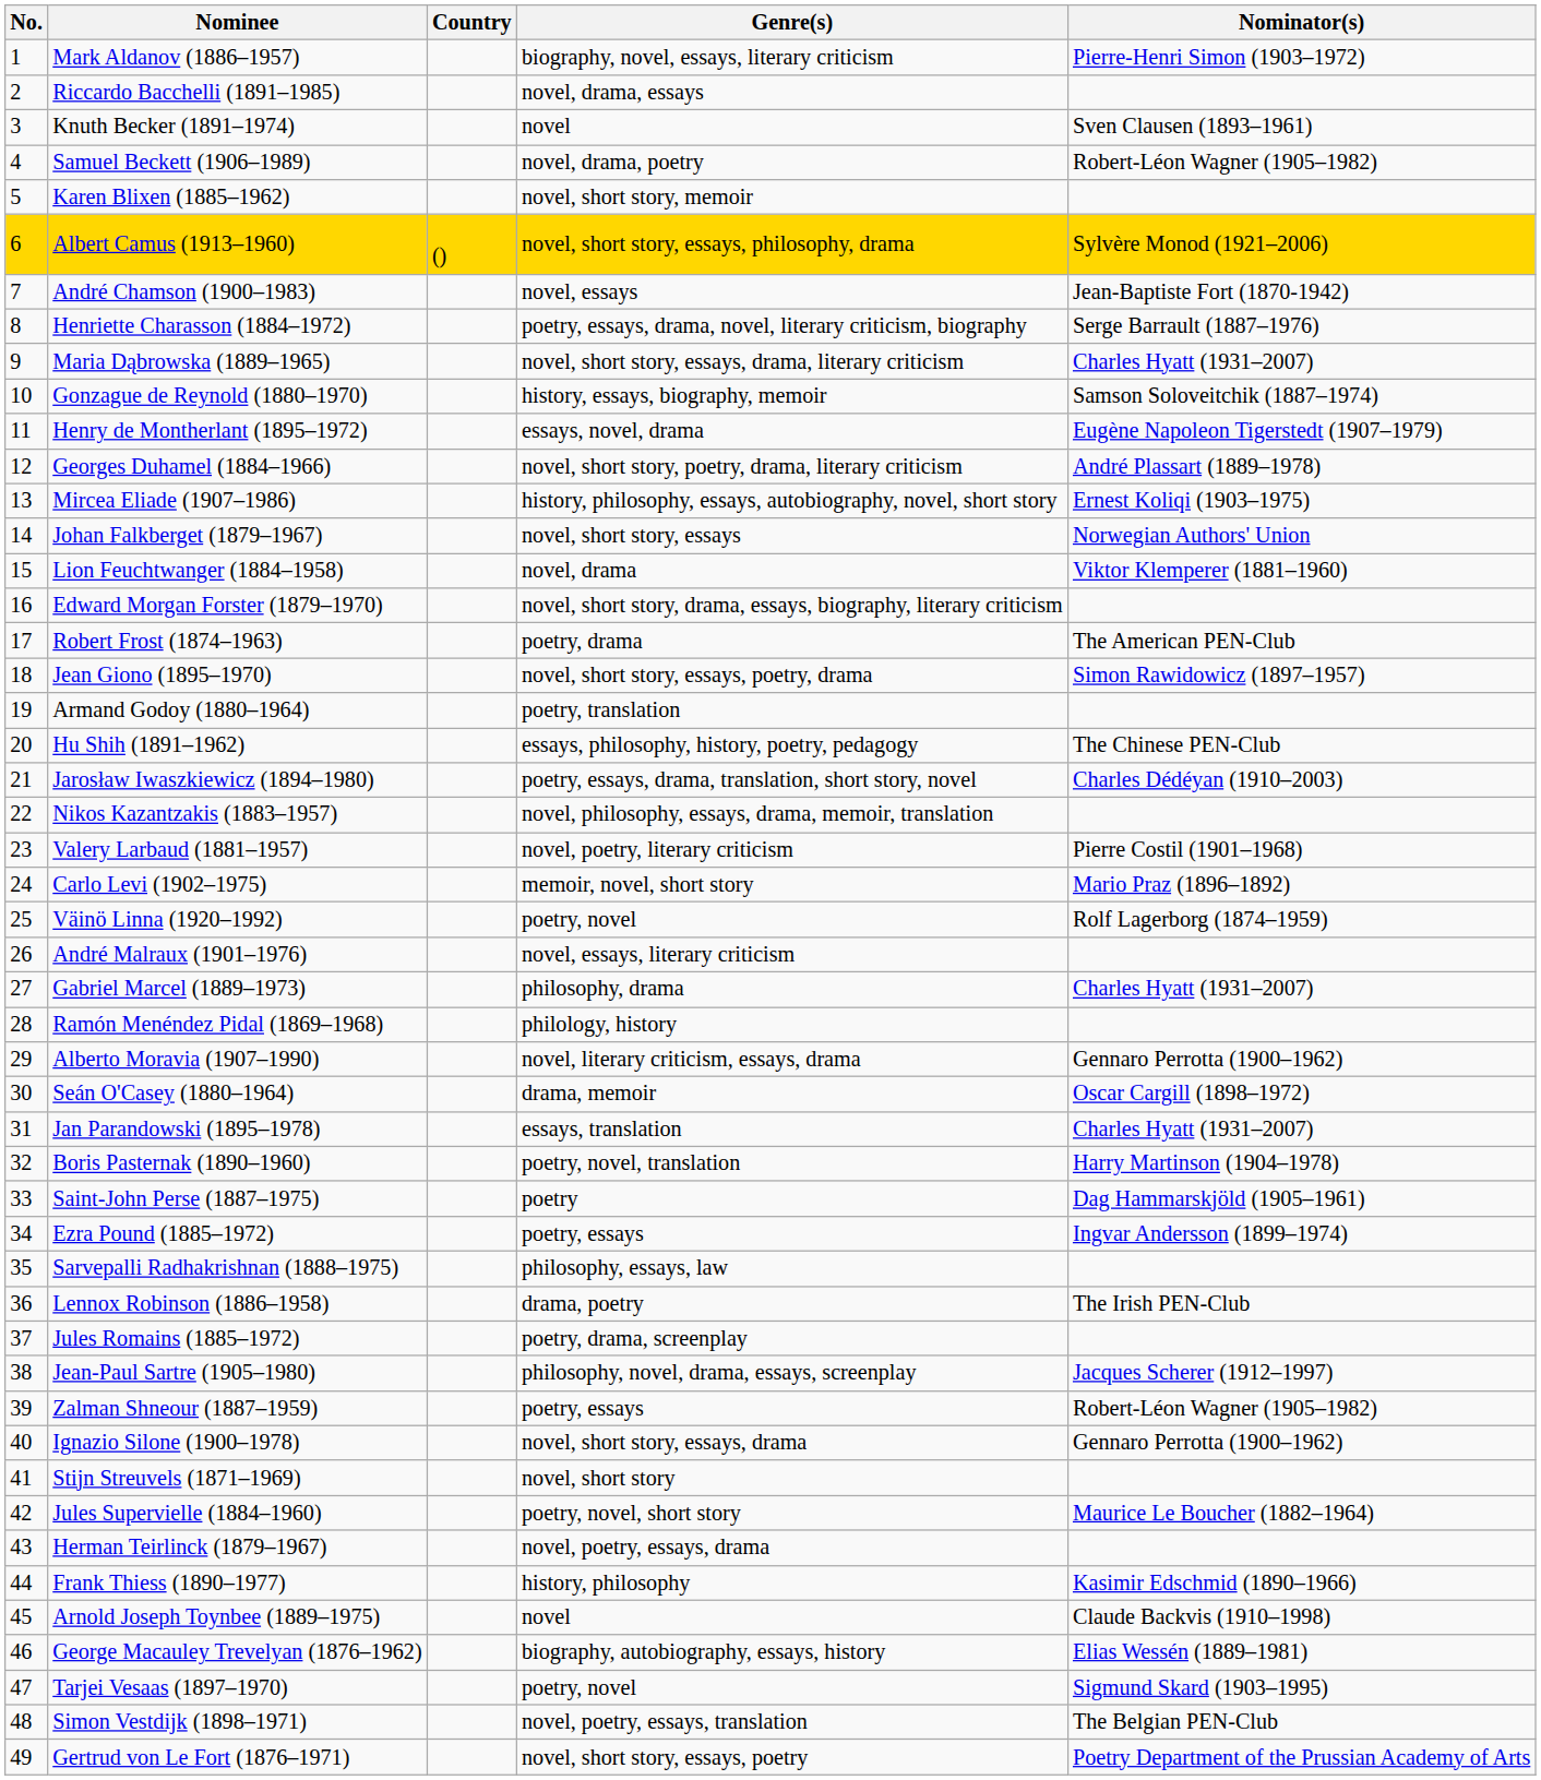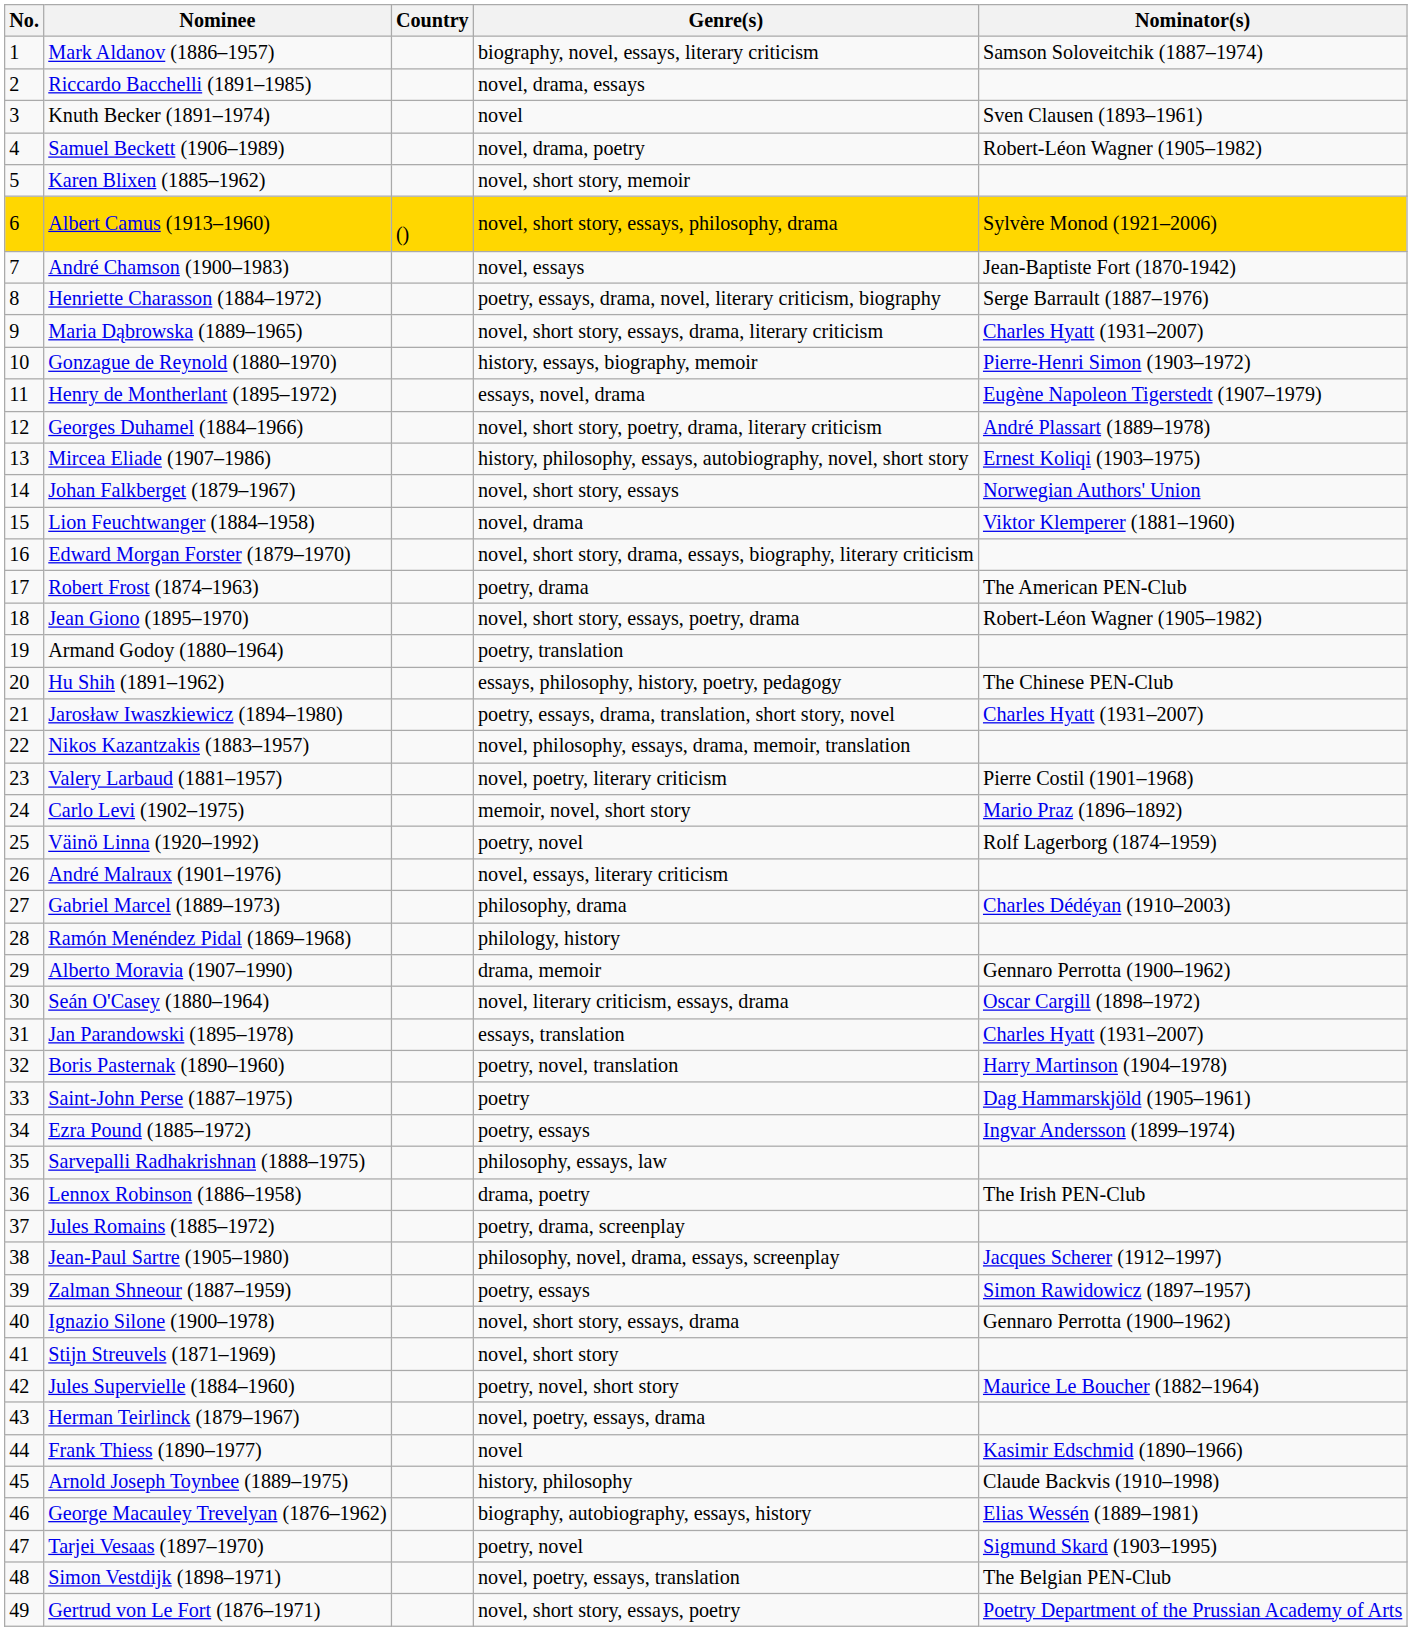 <table class="sortable wikitable mw-collapsible">
 <tr>
 <th scope=col>No.</th>
 <th scope=col>Nominee</th>
 <th scope=col>Country</th>
 <th scope=col>Genre(s)</th>
 <th scope=col>Nominator(s)</th>
 </tr>
 <tr>
 <td>1</td>
 <td><a href='#'>Mark Aldanov</a> (1886–1957)</td>
 <td><br></td>
 <td>biography, novel, essays, literary criticism</td>
-<td><a href='#'>Pierre-Henri Simon</a> (1903–1972)</td>
+<td>Samson Soloveitchik (1887–1974)</td>
 </tr>
 <tr>
 <td>2</td>
 <td><a href='#'>Riccardo Bacchelli</a> (1891–1985)</td>
 <td></td>
 <td>novel, drama, essays</td>
 <td></td>
 </tr>
 <tr>
 <td>3</td>
 <td>Knuth Becker (1891–1974)</td>
 <td></td>
 <td>novel</td>
 <td>Sven Clausen (1893–1961)</td>
 </tr>
 <tr>
 <td>4</td>
 <td><a href='#'>Samuel Beckett</a> (1906–1989)</td>
 <td></td>
 <td>novel, drama, poetry</td>
 <td>Robert-Léon Wagner (1905–1982)</td>
 </tr>
 <tr>
 <td>5</td>
 <td><a href='#'>Karen Blixen</a> (1885–1962)</td>
 <td></td>
 <td>novel, short story, memoir</td>
 <td></td>
 </tr>
 <tr>
 <td style="background:gold;white-space:nowrap">6</td>
 <td style="background:gold;white-space:nowrap"><a href='#'>Albert Camus</a> (1913–1960)</td>
 <td style="background:gold;white-space:nowrap"><br>()</td>
 <td style="background:gold;white-space:nowrap">novel, short story, essays, philosophy, drama</td>
 <td style="background:gold;white-space:nowrap">Sylvère Monod (1921–2006)</td>
 </tr>
 <tr>
 <td>7</td>
 <td><a href='#'>André Chamson</a> (1900–1983)</td>
 <td></td>
 <td>novel, essays</td>
 <td>Jean-Baptiste Fort (1870-1942)</td>
 </tr>
 <tr>
 <td>8</td>
 <td><a href='#'>Henriette Charasson</a> (1884–1972)</td>
 <td></td>
 <td>poetry, essays, drama, novel, literary criticism, biography</td>
 <td>Serge Barrault (1887–1976)</td>
 </tr>
 <tr>
 <td>9</td>
 <td><a href='#'>Maria Dąbrowska</a> (1889–1965)</td>
 <td></td>
 <td>novel, short story, essays, drama, literary criticism</td>
 <td><a href='#'>Charles Hyatt</a> (1931–2007)</td>
 </tr>
 <tr>
 <td>10</td>
 <td><a href='#'>Gonzague de Reynold</a> (1880–1970)</td>
 <td></td>
 <td>history, essays, biography, memoir</td>
-<td>Samson Soloveitchik (1887–1974)</td>
+<td><a href='#'>Pierre-Henri Simon</a> (1903–1972)</td>
 </tr>
 <tr>
 <td>11</td>
 <td><a href='#'>Henry de Montherlant</a> (1895–1972)</td>
 <td></td>
 <td>essays, novel, drama</td>
 <td><a href='#'>Eugène Napoleon Tigerstedt</a> (1907–1979)</td>
 </tr>
 <tr>
 <td>12</td>
 <td><a href='#'>Georges Duhamel</a> (1884–1966)</td>
 <td></td>
 <td>novel, short story, poetry, drama, literary criticism</td>
 <td><a href='#'>André Plassart</a> (1889–1978)</td>
 </tr>
 <tr>
 <td>13</td>
 <td><a href='#'>Mircea Eliade</a> (1907–1986)</td>
 <td><br></td>
 <td>history, philosophy, essays, autobiography, novel, short story</td>
 <td><a href='#'>Ernest Koliqi</a> (1903–1975)</td>
 </tr>
 <tr>
 <td>14</td>
 <td><a href='#'>Johan Falkberget</a> (1879–1967)</td>
 <td></td>
 <td>novel, short story, essays</td>
 <td><a href='#'>Norwegian Authors' Union</a></td>
 </tr>
 <tr>
 <td>15</td>
 <td><a href='#'>Lion Feuchtwanger</a> (1884–1958)</td>
 <td><br></td>
 <td>novel, drama</td>
 <td><a href='#'>Viktor Klemperer</a> (1881–1960)</td>
 </tr>
 <tr>
 <td>16</td>
 <td><a href='#'>Edward Morgan Forster</a> (1879–1970)</td>
 <td></td>
 <td>novel, short story, drama, essays, biography, literary criticism</td>
 <td></td>
 </tr>
 <tr>
 <td>17</td>
 <td><a href='#'>Robert Frost</a> (1874–1963)</td>
 <td></td>
 <td>poetry, drama</td>
 <td>The American PEN-Club</td>
 </tr>
 <tr>
 <td>18</td>
 <td><a href='#'>Jean Giono</a> (1895–1970)</td>
 <td></td>
 <td>novel, short story, essays, poetry, drama</td>
-<td><a href='#'>Simon Rawidowicz</a> (1897–1957)</td>
+<td>Robert-Léon Wagner (1905–1982)</td>
 </tr>
 <tr>
 <td>19</td>
 <td>Armand Godoy (1880–1964)</td>
 <td><br></td>
 <td>poetry, translation</td>
 <td></td>
 </tr>
 <tr>
 <td>20</td>
 <td><a href='#'>Hu Shih</a> (1891–1962)</td>
 <td></td>
 <td>essays, philosophy, history, poetry, pedagogy</td>
 <td>The Chinese PEN-Club</td>
 </tr>
 <tr>
 <td>21</td>
 <td><a href='#'>Jarosław Iwaszkiewicz</a> (1894–1980)</td>
 <td></td>
 <td>poetry, essays, drama, translation, short story, novel</td>
-<td><a href='#'>Charles Dédéyan</a> (1910–2003)</td>
+<td><a href='#'>Charles Hyatt</a> (1931–2007)</td>
 </tr>
 <tr>
 <td>22</td>
 <td><a href='#'>Nikos Kazantzakis</a> (1883–1957)</td>
 <td></td>
 <td>novel, philosophy, essays, drama, memoir, translation</td>
 <td></td>
 </tr>
 <tr>
 <td>23</td>
 <td><a href='#'>Valery Larbaud</a> (1881–1957)</td>
 <td></td>
 <td>novel, poetry, literary criticism</td>
 <td>Pierre Costil (1901–1968)</td>
 </tr>
 <tr>
 <td>24</td>
 <td><a href='#'>Carlo Levi</a> (1902–1975)</td>
 <td></td>
 <td>memoir, novel, short story</td>
 <td><a href='#'>Mario Praz</a> (1896–1892)</td>
 </tr>
 <tr>
 <td>25</td>
 <td><a href='#'>Väinö Linna</a> (1920–1992)</td>
 <td></td>
 <td>poetry, novel</td>
 <td>Rolf Lagerborg (1874–1959)</td>
 </tr>
 <tr>
 <td>26</td>
 <td><a href='#'>André Malraux</a> (1901–1976)</td>
 <td></td>
 <td>novel, essays, literary criticism</td>
 <td></td>
 </tr>
 <tr>
 <td>27</td>
 <td><a href='#'>Gabriel Marcel</a> (1889–1973)</td>
 <td></td>
 <td>philosophy, drama</td>
-<td><a href='#'>Charles Hyatt</a> (1931–2007)</td>
+<td><a href='#'>Charles Dédéyan</a> (1910–2003)</td>
 </tr>
 <tr>
 <td>28</td>
 <td><a href='#'>Ramón Menéndez Pidal</a> (1869–1968)</td>
 <td></td>
 <td>philology, history</td>
 <td></td>
 </tr>
 <tr>
 <td>29</td>
 <td><a href='#'>Alberto Moravia</a> (1907–1990)</td>
 <td></td>
-<td>novel, literary criticism, essays, drama</td>
+<td>drama, memoir</td>
 <td>Gennaro Perrotta (1900–1962)</td>
 </tr>
 <tr>
 <td>30</td>
 <td><a href='#'>Seán O'Casey</a> (1880–1964)</td>
 <td></td>
-<td>drama, memoir</td>
+<td>novel, literary criticism, essays, drama</td>
 <td><a href='#'>Oscar Cargill</a> (1898–1972)</td>
 </tr>
 <tr>
 <td>31</td>
 <td><a href='#'>Jan Parandowski</a> (1895–1978)</td>
 <td></td>
 <td>essays, translation</td>
 <td><a href='#'>Charles Hyatt</a> (1931–2007)</td>
 </tr>
 <tr>
 <td>32</td>
 <td><a href='#'>Boris Pasternak</a> (1890–1960)</td>
 <td></td>
 <td>poetry, novel, translation</td>
 <td><a href='#'>Harry Martinson</a> (1904–1978)</td>
 </tr>
 <tr>
 <td>33</td>
 <td><a href='#'>Saint-John Perse</a> (1887–1975)</td>
 <td></td>
 <td>poetry</td>
 <td><a href='#'>Dag Hammarskjöld</a> (1905–1961)</td>
 </tr>
 <tr>
 <td>34</td>
 <td><a href='#'>Ezra Pound</a> (1885–1972)</td>
 <td></td>
 <td>poetry, essays</td>
 <td><a href='#'>Ingvar Andersson</a> (1899–1974)</td>
 </tr>
 <tr>
 <td>35</td>
 <td><a href='#'>Sarvepalli Radhakrishnan</a> (1888–1975)</td>
 <td></td>
 <td>philosophy, essays, law</td>
 <td></td>
 </tr>
 <tr>
 <td>36</td>
 <td><a href='#'>Lennox Robinson</a> (1886–1958)</td>
 <td></td>
 <td>drama, poetry</td>
 <td>The Irish PEN-Club</td>
 </tr>
 <tr>
 <td>37</td>
 <td><a href='#'>Jules Romains</a> (1885–1972)</td>
 <td></td>
 <td>poetry, drama, screenplay</td>
 <td></td>
 </tr>
 <tr>
 <td>38</td>
 <td><a href='#'>Jean-Paul Sartre</a> (1905–1980)</td>
 <td></td>
 <td>philosophy, novel, drama, essays, screenplay</td>
 <td><a href='#'>Jacques Scherer</a> (1912–1997)</td>
 </tr>
 <tr>
 <td>39</td>
 <td><a href='#'>Zalman Shneour</a> (1887–1959)</td>
 <td><br></td>
 <td>poetry, essays</td>
-<td>Robert-Léon Wagner (1905–1982)</td>
+<td><a href='#'>Simon Rawidowicz</a> (1897–1957)</td>
 </tr>
 <tr>
 <td>40</td>
 <td><a href='#'>Ignazio Silone</a> (1900–1978)</td>
 <td></td>
 <td>novel, short story, essays, drama</td>
 <td>Gennaro Perrotta (1900–1962)</td>
 </tr>
 <tr>
 <td>41</td>
 <td><a href='#'>Stijn Streuvels</a> (1871–1969)</td>
 <td></td>
 <td>novel, short story</td>
 <td></td>
 </tr>
 <tr>
 <td>42</td>
 <td><a href='#'>Jules Supervielle</a> (1884–1960)</td>
 <td><br></td>
 <td>poetry, novel, short story</td>
 <td><a href='#'>Maurice Le Boucher</a> (1882–1964)</td>
 </tr>
 <tr>
 <td>43</td>
 <td><a href='#'>Herman Teirlinck</a> (1879–1967)</td>
 <td></td>
 <td>novel, poetry, essays, drama</td>
 <td></td>
 </tr>
 <tr>
 <td>44</td>
 <td><a href='#'>Frank Thiess</a> (1890–1977)</td>
 <td></td>
-<td>history, philosophy</td>
+<td>novel</td>
 <td><a href='#'>Kasimir Edschmid</a> (1890–1966)</td>
 </tr>
 <tr>
 <td>45</td>
 <td><a href='#'>Arnold Joseph Toynbee</a> (1889–1975)</td>
 <td></td>
-<td>novel</td>
+<td>history, philosophy</td>
 <td>Claude Backvis (1910–1998)</td>
 </tr>
 <tr>
 <td>46</td>
 <td><a href='#'>George Macauley Trevelyan</a> (1876–1962)</td>
 <td></td>
 <td>biography, autobiography, essays, history</td>
 <td><a href='#'>Elias Wessén</a> (1889–1981)</td>
 </tr>
 <tr>
 <td>47</td>
 <td><a href='#'>Tarjei Vesaas</a> (1897–1970)</td>
 <td></td>
 <td>poetry, novel</td>
 <td><a href='#'>Sigmund Skard</a> (1903–1995)</td>
 </tr>
 <tr>
 <td>48</td>
 <td><a href='#'>Simon Vestdijk</a> (1898–1971)</td>
 <td></td>
 <td>novel, poetry, essays, translation</td>
 <td>The Belgian PEN-Club</td>
 </tr>
 <tr>
 <td>49</td>
 <td><a href='#'>Gertrud von Le Fort</a> (1876–1971)</td>
 <td></td>
 <td>novel, short story, essays, poetry</td>
 <td><a href='#'>Poetry Department of the Prussian Academy of Arts</a></td>
 </tr>
 </table>
